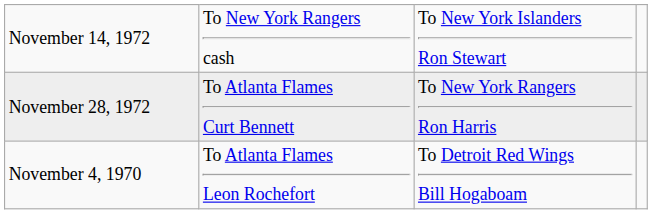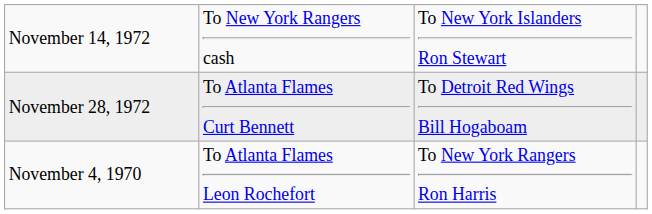 <table class="wikitable" style="border:1px solid #999; width:580px;">
 <tr>
 <td>November 14, 1972</td>
 <td valign="top">To <a href='#'>New York Rangers</a><hr>cash</td>
 <td valign="top">To <a href='#'>New York Islanders</a><hr><a href='#'>Ron Stewart</a></td>
 <td></td>
 </tr>
 <tr bgcolor="eeeeee">
 <td>November 28, 1972</td>
 <td valign="top">To <a href='#'>Atlanta Flames</a><hr><a href='#'>Curt Bennett</a></td>
-<td valign="top">To <a href='#'>New York Rangers</a><hr><a href='#'>Ron Harris</a></td>
+<td valign="top">To <a href='#'>Detroit Red Wings</a><hr><a href='#'>Bill Hogaboam</a></td>
 <td></td>
 </tr>
 <tr>
 <td>November 4, 1970</td>
 <td valign="top">To <a href='#'>Atlanta Flames</a><hr><a href='#'>Leon Rochefort</a></td>
-<td valign="top">To <a href='#'>Detroit Red Wings</a><hr><a href='#'>Bill Hogaboam</a></td>
+<td valign="top">To <a href='#'>New York Rangers</a><hr><a href='#'>Ron Harris</a></td>
 <td></td>
 </tr>
 </table>
